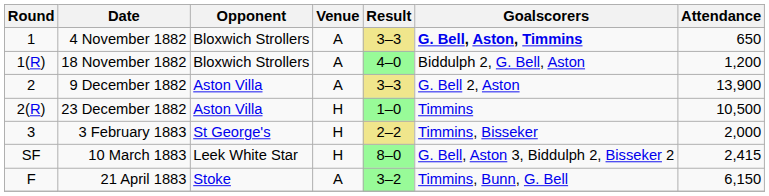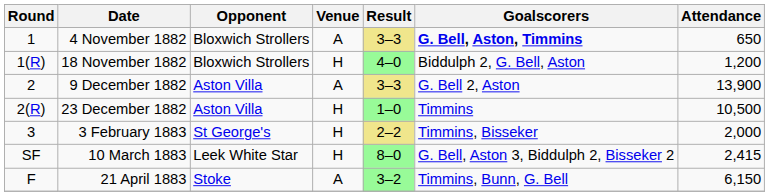 <table class="wikitable">
 <tr>
 <th>Round</th>
 <th>Date</th>
 <th>Opponent</th>
 <th>Venue</th>
 <th>Result</th>
 <th>Goalscorers</th>
 <th>Attendance</th>
 </tr>
 <tr>
 <td align="center">1</td>
 <td align="right">4 November 1882</td>
 <td>Bloxwich Strollers</td>
 <td align="center">A</td>
 <td align="center" bgcolor="Khaki">3–3</td>
 <td><strong><a href='#'>G. Bell</a>, <a href='#'>Aston</a>, <a href='#'>Timmins</a></strong></td>
 <td align="right">650</td>
 </tr>
 <tr>
 <td align="center">1(<a href='#'>R</a>)</td>
 <td align="right">18 November 1882</td>
 <td>Bloxwich Strollers</td>
-<td align="center">A</td>
+<td align="center">H</td>
 <td align="center" bgcolor="PaleGreen">4–0</td>
 <td>Biddulph 2, <a href='#'>G. Bell</a>, <a href='#'>Aston</a></td>
 <td align="right">1,200</td>
 </tr>
 <tr>
 <td align="center">2</td>
 <td align="right">9 December 1882</td>
 <td><a href='#'>Aston Villa</a></td>
 <td align="center">A</td>
 <td align="center" bgcolor="Khaki">3–3</td>
 <td><a href='#'>G. Bell</a> 2, <a href='#'>Aston</a></td>
 <td align="right">13,900</td>
 </tr>
 <tr>
 <td align="center">2(<a href='#'>R</a>)</td>
 <td align="right">23 December 1882</td>
 <td><a href='#'>Aston Villa</a></td>
 <td align="center">H</td>
 <td align="center" bgcolor="PaleGreen">1–0</td>
 <td><a href='#'>Timmins</a></td>
 <td align="right">10,500</td>
 </tr>
 <tr>
 <td align="center">3</td>
 <td align="right">3 February 1883</td>
 <td><a href='#'>St George's</a></td>
 <td align="center">H</td>
 <td align="center" bgcolor="Khaki">2–2</td>
 <td><a href='#'>Timmins</a>, <a href='#'>Bisseker</a></td>
 <td align="right">2,000</td>
 </tr>
 <tr>
 <td align="center">SF</td>
 <td align="right">10 March 1883</td>
 <td>Leek White Star</td>
 <td align="center">H</td>
 <td align="center" bgcolor="PaleGreen">8–0</td>
 <td><a href='#'>G. Bell</a>, <a href='#'>Aston</a> 3, Biddulph 2, <a href='#'>Bisseker</a> 2</td>
 <td align="right">2,415</td>
 </tr>
 <tr>
 <td align="center">F</td>
 <td align="right">21 April 1883</td>
 <td><a href='#'>Stoke</a></td>
 <td align="center">A</td>
 <td align="center" bgcolor="PaleGreen">3–2</td>
 <td><a href='#'>Timmins</a>, <a href='#'>Bunn</a>, <a href='#'>G. Bell</a></td>
 <td align="right">6,150</td>
 </tr>
 <tr>
 </tr>
 </table>
